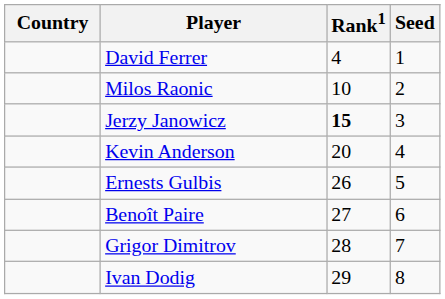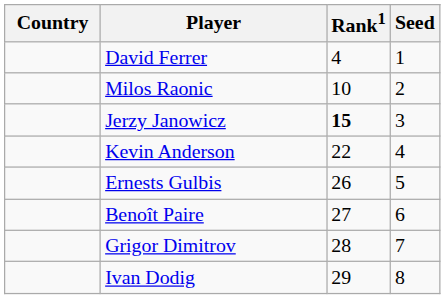 <table class="sortable wikitable">
 <tr>
 <th width="70">Country</th>
 <th width="175">Player</th>
 <th>Rank<sup>1</sup></th>
 <th>Seed</th>
 </tr>
 <tr>
 <td></td>
 <td><a href='#'>David Ferrer</a></td>
 <td>4</td>
 <td>1</td>
 </tr>
 <tr>
 <td></td>
 <td><a href='#'>Milos Raonic</a></td>
 <td>10</td>
 <td>2</td>
 </tr>
 <tr>
 <td></td>
 <td><a href='#'>Jerzy Janowicz</a></td>
 <td><strong>15</strong></td>
 <td>3</td>
 </tr>
 <tr>
 <td></td>
 <td><a href='#'>Kevin Anderson</a></td>
-<td>20</td>
+<td>22</td>
 <td>4</td>
 </tr>
 <tr>
 <td></td>
 <td><a href='#'>Ernests Gulbis</a></td>
 <td>26</td>
 <td>5</td>
 </tr>
 <tr>
 <td></td>
 <td><a href='#'>Benoît Paire</a></td>
 <td>27</td>
 <td>6</td>
 </tr>
 <tr>
 <td></td>
 <td><a href='#'>Grigor Dimitrov</a></td>
 <td>28</td>
 <td>7</td>
 </tr>
 <tr>
 <td></td>
 <td><a href='#'>Ivan Dodig</a></td>
 <td>29</td>
 <td>8</td>
 </tr>
 </table>
